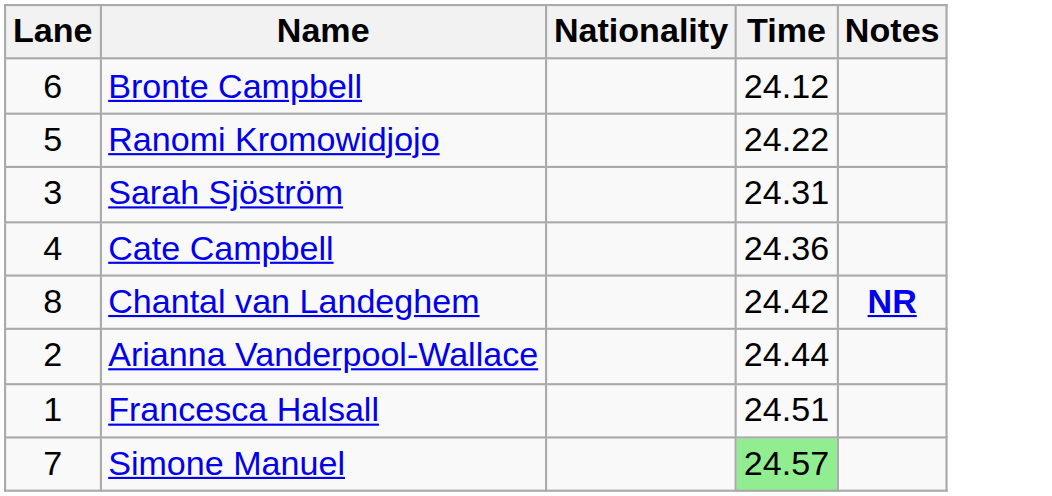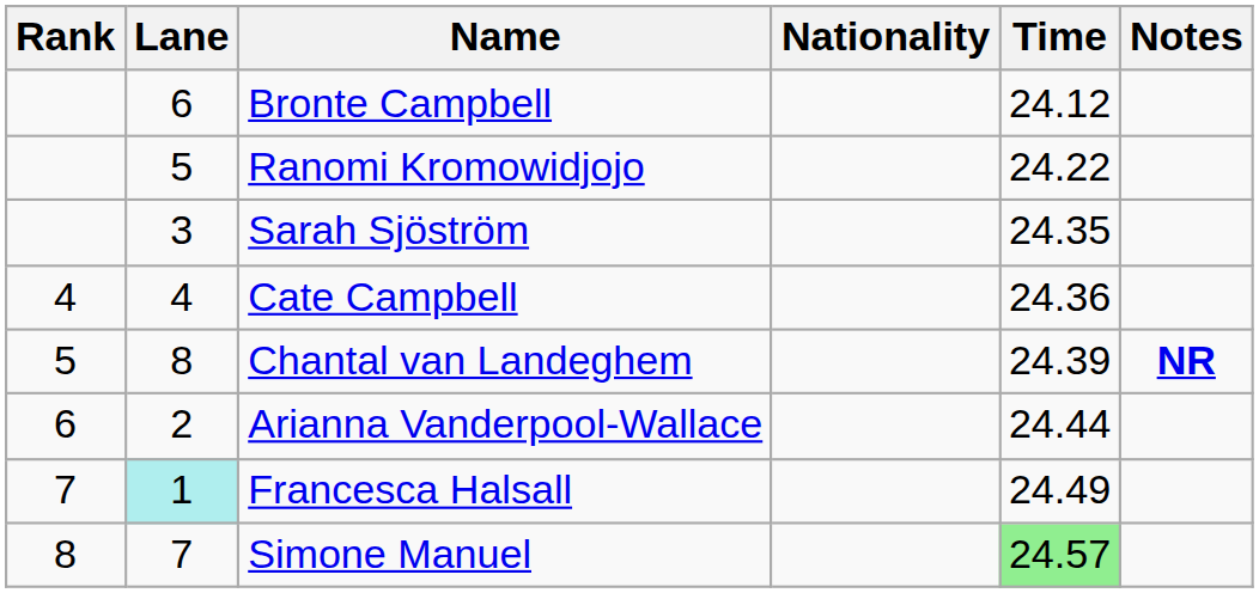 <table class="wikitable sortable" style="text-align:center">
 <tr>
+<th>Rank</th>
 <th>Lane</th>
 <th>Name</th>
 <th>Nationality</th>
 <th>Time</th>
 <th>Notes</th>
 </tr>
 <tr>
+<td></td>
 <td>6</td>
 <td align=left><a href='#'>Bronte Campbell</a></td>
 <td align=left></td>
 <td>24.12</td>
 <td></td>
 </tr>
 <tr>
+<td></td>
 <td>5</td>
 <td align=left><a href='#'>Ranomi Kromowidjojo</a></td>
 <td align=left></td>
 <td>24.22</td>
 <td></td>
 </tr>
 <tr>
+<td></td>
 <td>3</td>
 <td align=left><a href='#'>Sarah Sjöström</a></td>
 <td align=left></td>
-<td>24.31</td>
+<td>24.35</td>
 <td></td>
 </tr>
 <tr>
+<td>4</td>
 <td>4</td>
 <td align=left><a href='#'>Cate Campbell</a></td>
 <td align=left></td>
 <td>24.36</td>
 <td></td>
 </tr>
 <tr>
+<td>5</td>
 <td>8</td>
 <td align=left><a href='#'>Chantal van Landeghem</a></td>
 <td align=left></td>
-<td>24.42</td>
+<td>24.39</td>
 <td><strong><a href='#'>NR</a></strong></td>
 </tr>
 <tr>
+<td>6</td>
 <td>2</td>
 <td align=left><a href='#'>Arianna Vanderpool-Wallace</a></td>
 <td align=left></td>
 <td>24.44</td>
 <td></td>
 </tr>
 <tr>
-<td>1</td>
+<td>7</td>
+<td style="background: paleturquoise;">1</td>
 <td align=left><a href='#'>Francesca Halsall</a></td>
 <td align=left></td>
-<td>24.51</td>
+<td>24.49</td>
 <td></td>
 </tr>
 <tr>
+<td>8</td>
 <td>7</td>
 <td align=left><a href='#'>Simone Manuel</a></td>
 <td align=left></td>
 <td style="background: lightgreen;">24.57</td>
 <td></td>
 </tr>
 </table>
